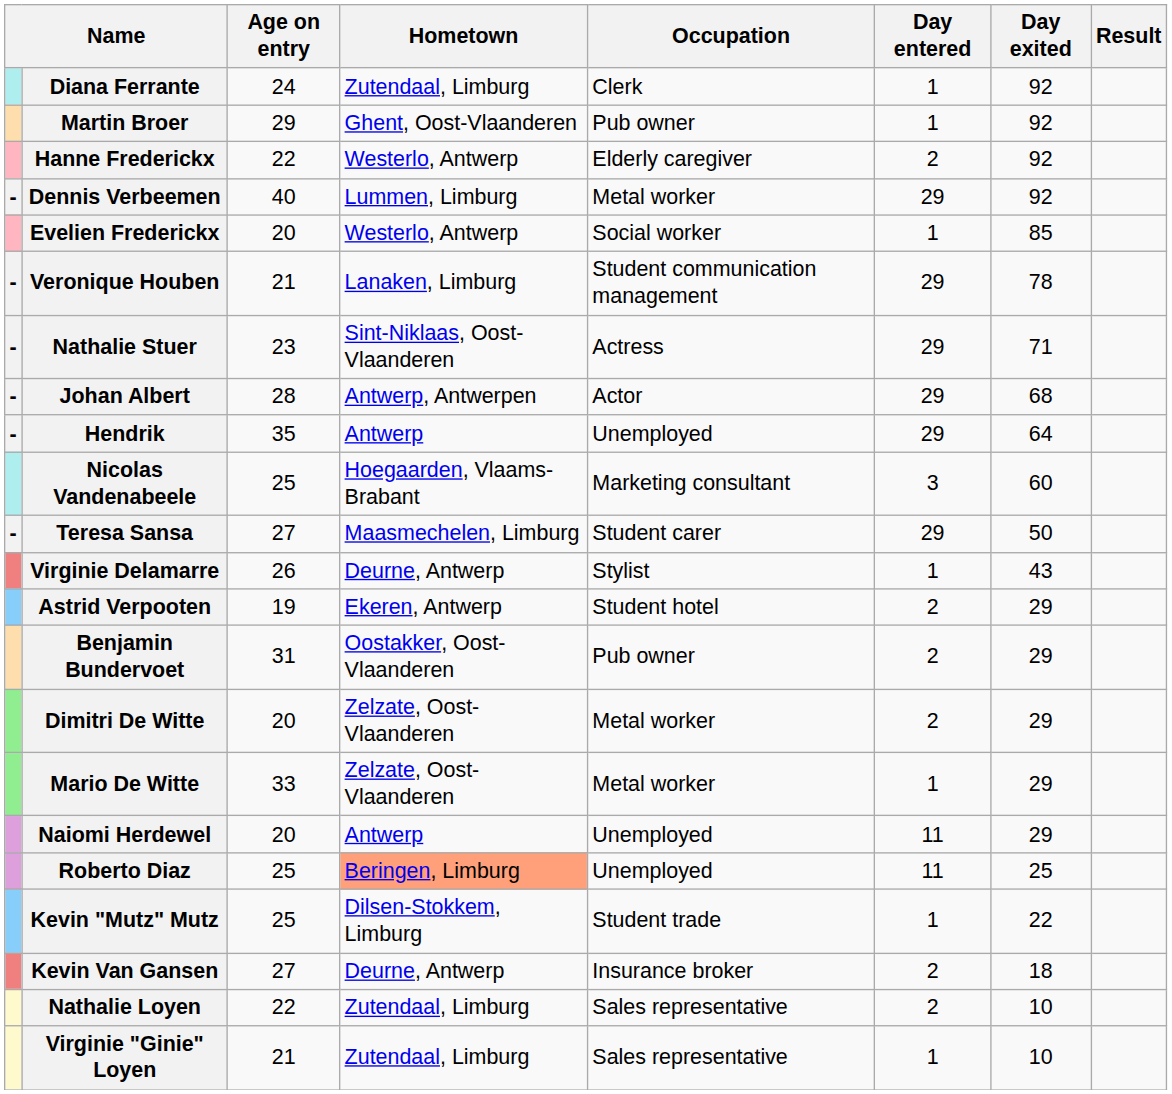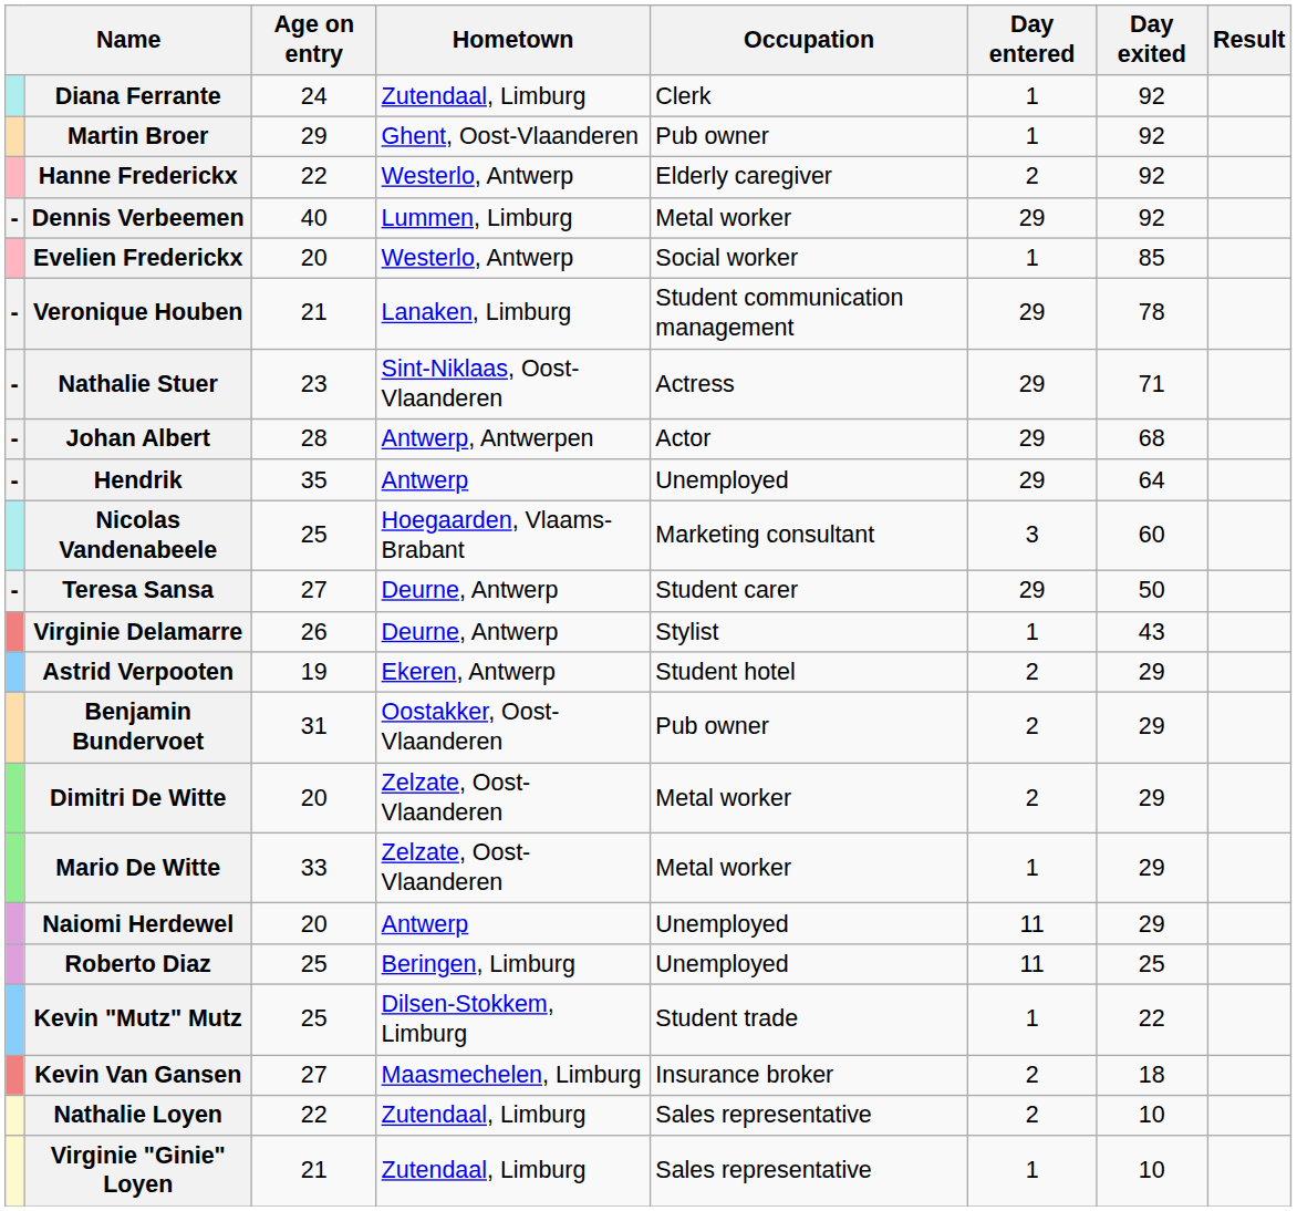 <table class="wikitable sortable" style="text-align:left; line-height:20px; width:auto;">
 <tr>
 <th colspan="2">Name</th>
 <th>Age on entry</th>
 <th>Hometown</th>
 <th>Occupation</th>
 <th>Day entered</th>
 <th>Day exited</th>
 <th>Result</th>
 </tr>
 <tr>
 <th style="background:#AFEEEE;"></th>
 <th>Diana Ferrante</th>
 <td align="center">24</td>
 <td><a href='#'>Zutendaal</a>, Limburg</td>
 <td>Clerk</td>
 <td align="center">1</td>
 <td align="center">92</td>
 <td></td>
 </tr>
 <tr>
 <th style="background:#FFDEAD;"></th>
 <th>Martin Broer</th>
 <td align="center">29</td>
 <td><a href='#'>Ghent</a>, Oost-Vlaanderen</td>
 <td>Pub owner</td>
 <td align="center">1</td>
 <td align="center">92</td>
 <td></td>
 </tr>
 <tr>
 <th style="background:#FFB6C1;"></th>
 <th>Hanne Frederickx</th>
 <td align="center">22</td>
 <td><a href='#'>Westerlo</a>, Antwerp</td>
 <td>Elderly caregiver</td>
 <td align="center">2</td>
 <td align="center">92</td>
 <td></td>
 </tr>
 <tr>
 <th>-</th>
 <th>Dennis Verbeemen</th>
 <td align="center">40</td>
 <td><a href='#'>Lummen</a>, Limburg</td>
 <td>Metal worker</td>
 <td align="center">29</td>
 <td align="center">92</td>
 <td></td>
 </tr>
 <tr>
 <th style="background:#FFB6C1;"></th>
 <th>Evelien Frederickx</th>
 <td align="center">20</td>
 <td><a href='#'>Westerlo</a>, Antwerp</td>
 <td>Social worker</td>
 <td align="center">1</td>
 <td align="center">85</td>
 <td></td>
 </tr>
 <tr>
 <th>-</th>
 <th>Veronique Houben</th>
 <td align="center">21</td>
 <td><a href='#'>Lanaken</a>, Limburg</td>
 <td>Student communication management</td>
 <td align="center">29</td>
 <td align="center">78</td>
 <td></td>
 </tr>
 <tr>
 <th>-</th>
 <th>Nathalie Stuer</th>
 <td align="center">23</td>
 <td><a href='#'>Sint-Niklaas</a>, Oost-Vlaanderen</td>
 <td>Actress</td>
 <td align="center">29</td>
 <td align="center">71</td>
 <td></td>
 </tr>
 <tr>
 <th>-</th>
 <th>Johan Albert</th>
 <td align="center">28</td>
 <td><a href='#'>Antwerp</a>, Antwerpen</td>
 <td>Actor</td>
 <td align="center">29</td>
 <td align="center">68</td>
 <td></td>
 </tr>
 <tr>
 <th>-</th>
 <th>Hendrik</th>
 <td align="center">35</td>
 <td><a href='#'>Antwerp</a></td>
 <td>Unemployed</td>
 <td align="center">29</td>
 <td align="center">64</td>
 <td></td>
 </tr>
 <tr>
 <th style="background:#AFEEEE;"></th>
 <th>Nicolas Vandenabeele</th>
 <td align="center">25</td>
 <td><a href='#'>Hoegaarden</a>, Vlaams-Brabant</td>
 <td>Marketing consultant</td>
 <td align="center">3</td>
 <td align="center">60</td>
 <td></td>
 </tr>
 <tr>
 <th>-</th>
 <th>Teresa Sansa</th>
 <td align="center">27</td>
-<td><a href='#'>Maasmechelen</a>, Limburg</td>
+<td><a href='#'>Deurne</a>, Antwerp</td>
 <td>Student carer</td>
 <td align="center">29</td>
 <td align="center">50</td>
 <td></td>
 </tr>
 <tr>
 <th style="background:lightcoral;"></th>
 <th>Virginie Delamarre</th>
 <td align="center">26</td>
 <td><a href='#'>Deurne</a>, Antwerp</td>
 <td>Stylist</td>
 <td align="center">1</td>
 <td align="center">43</td>
 <td></td>
 </tr>
 <tr>
 <th style="background:#87CEFA;"></th>
 <th>Astrid Verpooten</th>
 <td align="center">19</td>
 <td><a href='#'>Ekeren</a>, Antwerp</td>
 <td>Student hotel</td>
 <td align="center">2</td>
 <td align="center">29</td>
 <td></td>
 </tr>
 <tr>
 <th style="background:#FFDEAD;"></th>
 <th>Benjamin Bundervoet</th>
 <td align="center">31</td>
 <td><a href='#'>Oostakker</a>, Oost-Vlaanderen</td>
 <td>Pub owner</td>
 <td align="center">2</td>
 <td align="center">29</td>
 <td></td>
 </tr>
 <tr>
 <th style="background:#90EE90;"></th>
 <th>Dimitri De Witte</th>
 <td align="center">20</td>
 <td><a href='#'>Zelzate</a>, Oost-Vlaanderen</td>
 <td>Metal worker</td>
 <td align="center">2</td>
 <td align="center">29</td>
 <td></td>
 </tr>
 <tr>
 <th style="background:#90EE90;"></th>
 <th>Mario De Witte</th>
 <td align="center">33</td>
 <td><a href='#'>Zelzate</a>, Oost-Vlaanderen</td>
 <td>Metal worker</td>
 <td align="center">1</td>
 <td align="center">29</td>
 <td></td>
 </tr>
 <tr>
 <th style="background:#DDA0DD;"></th>
 <th>Naiomi Herdewel</th>
 <td align="center">20</td>
 <td><a href='#'>Antwerp</a></td>
 <td>Unemployed</td>
 <td align="center">11</td>
 <td align="center">29</td>
 <td></td>
 </tr>
 <tr>
 <th style="background:#DDA0DD;"></th>
 <th>Roberto Diaz</th>
 <td align="center">25</td>
-<td style="background: lightsalmon;"><a href='#'>Beringen</a>, Limburg</td>
+<td><a href='#'>Beringen</a>, Limburg</td>
 <td>Unemployed</td>
 <td align="center">11</td>
 <td align="center">25</td>
 <td></td>
 </tr>
 <tr>
 <th style="background:#87CEFA;"></th>
 <th>Kevin "Mutz" Mutz</th>
 <td align="center">25</td>
 <td><a href='#'>Dilsen-Stokkem</a>, Limburg</td>
 <td>Student trade</td>
 <td align="center">1</td>
 <td align="center">22</td>
 <td></td>
 </tr>
 <tr>
 <th style="background:lightcoral;"></th>
 <th>Kevin Van Gansen</th>
 <td align="center">27</td>
-<td><a href='#'>Deurne</a>, Antwerp</td>
+<td><a href='#'>Maasmechelen</a>, Limburg</td>
 <td>Insurance broker</td>
 <td align="center">2</td>
 <td align="center">18</td>
 <td></td>
 </tr>
 <tr>
 <th style="background:#FFFACD;"></th>
 <th>Nathalie Loyen</th>
 <td align="center">22</td>
 <td><a href='#'>Zutendaal</a>, Limburg</td>
 <td>Sales representative</td>
 <td align="center">2</td>
 <td align="center">10</td>
 <td></td>
 </tr>
 <tr>
 <th style="background:#FFFACD;"></th>
 <th>Virginie "Ginie" Loyen</th>
 <td align="center">21</td>
 <td><a href='#'>Zutendaal</a>, Limburg</td>
 <td>Sales representative</td>
 <td align="center">1</td>
 <td align="center">10</td>
 <td></td>
 </tr>
 </table>
